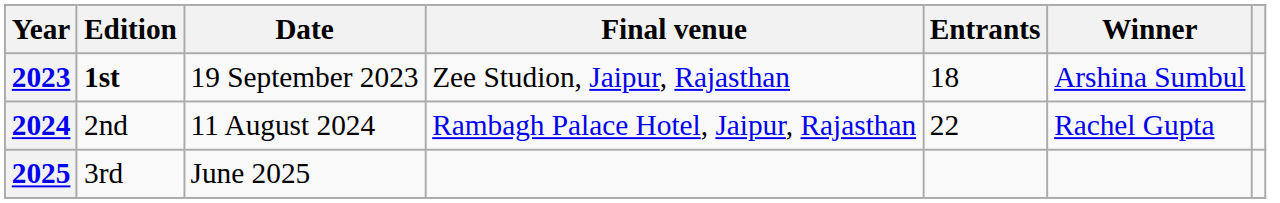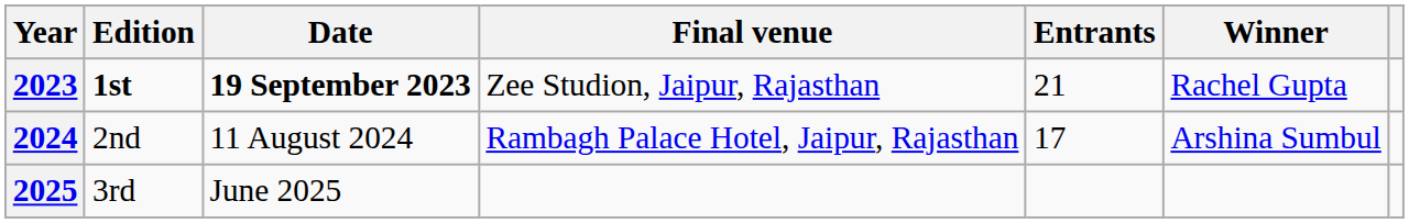 <table class="wikitable defaultcenter col3left col4left col6left" style="font-size:95%;">
 <tr>
 <th>Year</th>
 <th>Edition</th>
 <th>Date</th>
 <th>Final venue</th>
 <th>Entrants</th>
 <th>Winner</th>
 <th></th>
 </tr>
 <tr>
 <th><a href='#'>2023</a></th>
 <td><strong>1st</strong></td>
-<td>19 September 2023</td>
+<td><strong>19 September 2023</strong></td>
 <td>Zee Studion, <a href='#'>Jaipur</a>, <a href='#'>Rajasthan</a></td>
-<td>18</td>
-<td><a href='#'>Arshina Sumbul</a></td>
+<td>21</td>
+<td><a href='#'>Rachel Gupta</a></td>
 <td></td>
 </tr>
 <tr>
 <th><a href='#'>2024</a></th>
 <td>2nd</td>
 <td>11 August 2024</td>
 <td><a href='#'>Rambagh Palace Hotel</a>, <a href='#'>Jaipur</a>, <a href='#'>Rajasthan</a></td>
-<td>22</td>
-<td><a href='#'>Rachel Gupta</a></td>
+<td>17</td>
+<td><a href='#'>Arshina Sumbul</a></td>
 <td></td>
 </tr>
 <tr>
 <th><a href='#'>2025</a></th>
 <td>3rd</td>
 <td>June 2025</td>
 <td></td>
 <td></td>
 <td></td>
 <td></td>
 </tr>
 </table>
